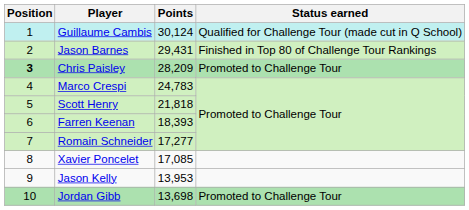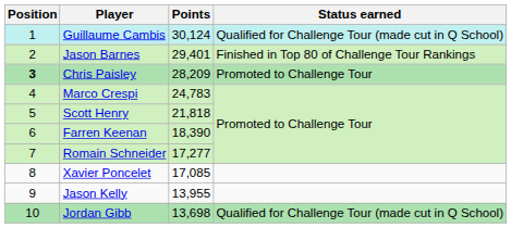 <table class=wikitable>
 <tr>
 <th>Position</th>
 <th>Player</th>
 <th>Points</th>
 <th>Status earned</th>
 </tr>
 <tr style="background:#C0F0F0;">
 <td align=center>1</td>
 <td> <a href='#'>Guillaume Cambis</a></td>
 <td align=center>30,124</td>
 <td>Qualified for Challenge Tour (made cut in Q School)</td>
 </tr>
 <tr style="background:#D0F0C0;">
 <td align=center>2</td>
 <td> <a href='#'>Jason Barnes</a></td>
-<td align=center>29,431</td>
+<td align=center>29,401</td>
 <td>Finished in Top 80 of Challenge Tour Rankings</td>
 </tr>
 <tr style="background:#ACE1AF;">
 <td align=center><strong>3</strong></td>
 <td> <a href='#'>Chris Paisley</a></td>
 <td align=center>28,209</td>
 <td>Promoted to Challenge Tour</td>
 </tr>
 <tr style="background:#D0F0C0;">
 <td align=center>4</td>
 <td> <a href='#'>Marco Crespi</a></td>
 <td align=center>24,783</td>
 <td rowspan=4>Promoted to Challenge Tour</td>
 </tr>
 <tr style="background:#D0F0C0;">
 <td align=center>5</td>
 <td> <a href='#'>Scott Henry</a></td>
 <td align=center>21,818</td>
 </tr>
 <tr style="background:#D0F0C0;">
 <td align=center>6</td>
 <td> <a href='#'>Farren Keenan</a></td>
-<td align=center>18,393</td>
+<td align=center>18,390</td>
 </tr>
 <tr style="background:#D0F0C0;">
 <td align=center>7</td>
 <td> <a href='#'>Romain Schneider</a></td>
 <td align=center>17,277</td>
 </tr>
 <tr>
 <td align=center>8</td>
 <td> <a href='#'>Xavier Poncelet</a></td>
 <td align=center>17,085</td>
 <td></td>
 </tr>
 <tr>
 <td align=center>9</td>
 <td> <a href='#'>Jason Kelly</a></td>
-<td align=center>13,953</td>
+<td align=center>13,955</td>
 <td></td>
 </tr>
 <tr style="background:#ACE1AF;">
 <td align=center>10</td>
 <td> <a href='#'>Jordan Gibb</a></td>
 <td align=center>13,698</td>
-<td>Promoted to Challenge Tour</td>
+<td>Qualified for Challenge Tour (made cut in Q School)</td>
 </tr>
 </table>
